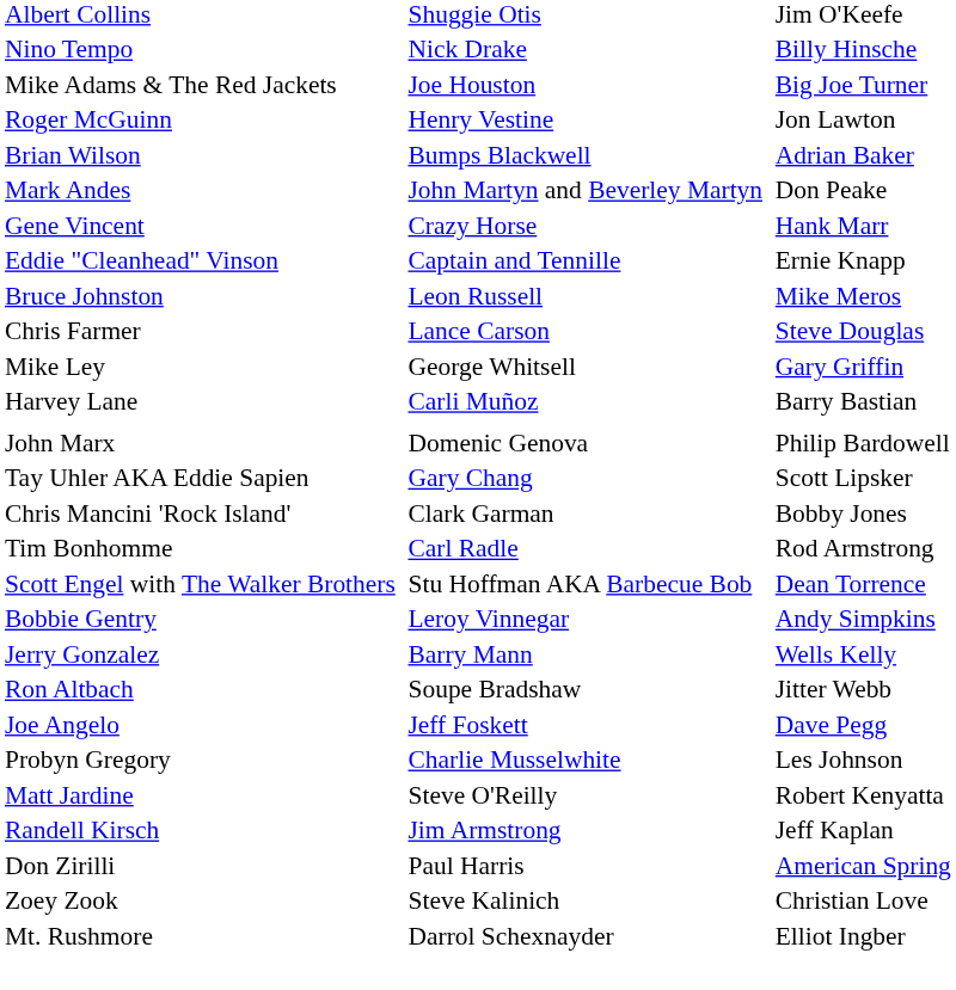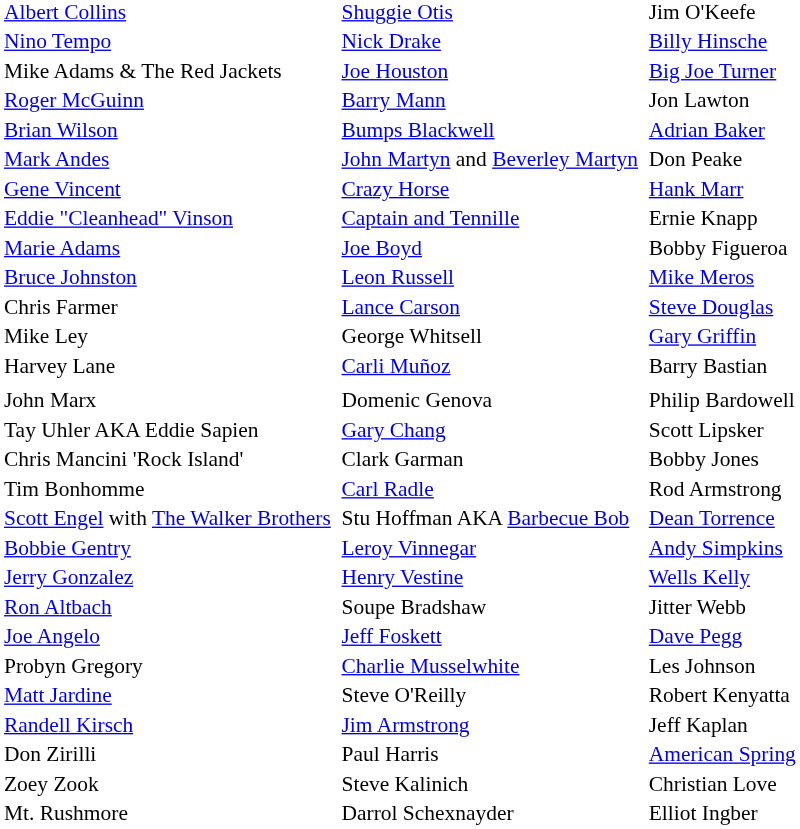 <table>
 <tr>
 <td><a href='#'>Albert Collins</a></td>
 <td></td>
 <td><a href='#'>Shuggie Otis</a></td>
 <td></td>
 <td>Jim O'Keefe</td>
 </tr>
 <tr>
 <td><a href='#'>Nino Tempo</a></td>
 <td></td>
 <td><a href='#'>Nick Drake</a></td>
 <td></td>
 <td><a href='#'>Billy Hinsche</a></td>
 </tr>
 <tr big Joe Turner>
 <td>Mike Adams & The Red Jackets</td>
 <td></td>
 <td><a href='#'>Joe Houston</a></td>
 <td></td>
 <td><a href='#'>Big Joe Turner</a></td>
 </tr>
 <tr>
 <td><a href='#'>Roger McGuinn</a></td>
 <td></td>
-<td><a href='#'>Henry Vestine</a></td>
+<td><a href='#'>Barry Mann</a></td>
 <td></td>
 <td>Jon Lawton</td>
 </tr>
 <tr>
 <td><a href='#'>Brian Wilson</a></td>
 <td></td>
 <td><a href='#'>Bumps Blackwell</a></td>
 <td></td>
 <td><a href='#'>Adrian Baker</a></td>
 </tr>
 <tr>
 <td><a href='#'>Mark Andes</a></td>
 <td></td>
 <td><a href='#'>John Martyn</a> and <a href='#'>Beverley Martyn</a></td>
 <td></td>
 <td>Don Peake</td>
 </tr>
 <tr>
 <td><a href='#'>Gene Vincent</a></td>
 <td></td>
 <td><a href='#'>Crazy Horse</a></td>
 <td></td>
 <td><a href='#'>Hank Marr</a></td>
 </tr>
 <tr>
 <td><a href='#'>Eddie "Cleanhead" Vinson</a></td>
 <td></td>
 <td><a href='#'>Captain and Tennille</a></td>
 <td></td>
 <td>Ernie Knapp</td>
+</tr>
+<tr>
+<td><a href='#'>Marie Adams</a></td>
+<td></td>
+<td><a href='#'>Joe Boyd</a></td>
+<td></td>
+<td>Bobby Figueroa</td>
 </tr>
 <tr>
 <td><a href='#'>Bruce Johnston</a></td>
 <td></td>
 <td><a href='#'>Leon Russell</a></td>
 <td></td>
 <td><a href='#'>Mike Meros</a></td>
 </tr>
 <tr>
 <td>Chris Farmer</td>
 <td></td>
 <td><a href='#'>Lance Carson</a></td>
 <td></td>
 <td><a href='#'>Steve Douglas</a></td>
 </tr>
 <tr>
 <td>Mike Ley</td>
 <td></td>
 <td>George Whitsell</td>
 <td></td>
 <td><a href='#'>Gary Griffin</a></td>
 </tr>
 <tr>
 <td>Harvey Lane</td>
 <td></td>
 <td><a href='#'>Carli Muñoz</a></td>
 <td></td>
 <td>Barry Bastian</td>
 </tr>
 <tr>
 </tr>
 <tr | Darrol Schexnayder||||||The Dragons||||||>
 </tr>
 <tr>
 <td>John Marx</td>
 <td></td>
 <td>Domenic Genova</td>
 <td></td>
 <td>Philip Bardowell</td>
 </tr>
 <tr>
 <td>Tay Uhler AKA Eddie Sapien</td>
 <td></td>
 <td><a href='#'>Gary Chang</a></td>
 <td></td>
 <td>Scott Lipsker</td>
 </tr>
 <tr>
 <td>Chris Mancini 'Rock Island'</td>
 <td></td>
 <td>Clark Garman</td>
 <td></td>
 <td>Bobby Jones</td>
 </tr>
 <tr>
 <td>Tim Bonhomme</td>
 <td></td>
 <td><a href='#'>Carl Radle</a></td>
 <td></td>
 <td>Rod Armstrong</td>
 </tr>
 <tr>
 <td><a href='#'>Scott Engel</a> with <a href='#'>The Walker Brothers</a></td>
 <td></td>
 <td>Stu Hoffman AKA <a href='#'>Barbecue Bob</a></td>
 <td></td>
 <td><a href='#'>Dean Torrence</a></td>
 </tr>
 <tr>
 <td><a href='#'>Bobbie Gentry</a></td>
 <td></td>
 <td><a href='#'>Leroy Vinnegar</a></td>
 <td></td>
 <td><a href='#'>Andy Simpkins</a></td>
 </tr>
 <tr>
 <td><a href='#'>Jerry Gonzalez</a></td>
 <td></td>
-<td><a href='#'>Barry Mann</a></td>
+<td><a href='#'>Henry Vestine</a></td>
 <td></td>
 <td><a href='#'>Wells Kelly</a></td>
 </tr>
 <tr>
 <td><a href='#'>Ron Altbach</a></td>
 <td></td>
 <td>Soupe Bradshaw</td>
 <td></td>
 <td>Jitter Webb</td>
 </tr>
 <tr>
 <td><a href='#'>Joe Angelo</a></td>
 <td></td>
 <td><a href='#'>Jeff Foskett</a></td>
 <td></td>
 <td><a href='#'>Dave Pegg</a></td>
 </tr>
 <tr>
 <td>Probyn Gregory</td>
 <td></td>
 <td><a href='#'>Charlie Musselwhite</a></td>
 <td></td>
 <td>Les Johnson</td>
 </tr>
 <tr>
 <td><a href='#'>Matt Jardine</a></td>
 <td></td>
 <td>Steve O'Reilly</td>
 <td></td>
 <td>Robert Kenyatta</td>
 </tr>
 <tr>
 <td><a href='#'>Randell Kirsch</a></td>
 <td></td>
 <td><a href='#'>Jim Armstrong</a></td>
 <td></td>
 <td>Jeff Kaplan</td>
 </tr>
 <tr>
 <td>Don Zirilli</td>
 <td></td>
 <td>Paul Harris</td>
 <td></td>
 <td><a href='#'>American Spring</a></td>
 </tr>
 <tr>
 <td>Zoey Zook</td>
 <td></td>
 <td>Steve Kalinich</td>
 <td></td>
 <td>Christian Love</td>
 </tr>
 <tr>
 <td>Mt. Rushmore</td>
 <td></td>
 <td>Darrol Schexnayder</td>
 <td></td>
 <td>Elliot Ingber</td>
 </tr>
 <tr>
 </tr>
 </table>
